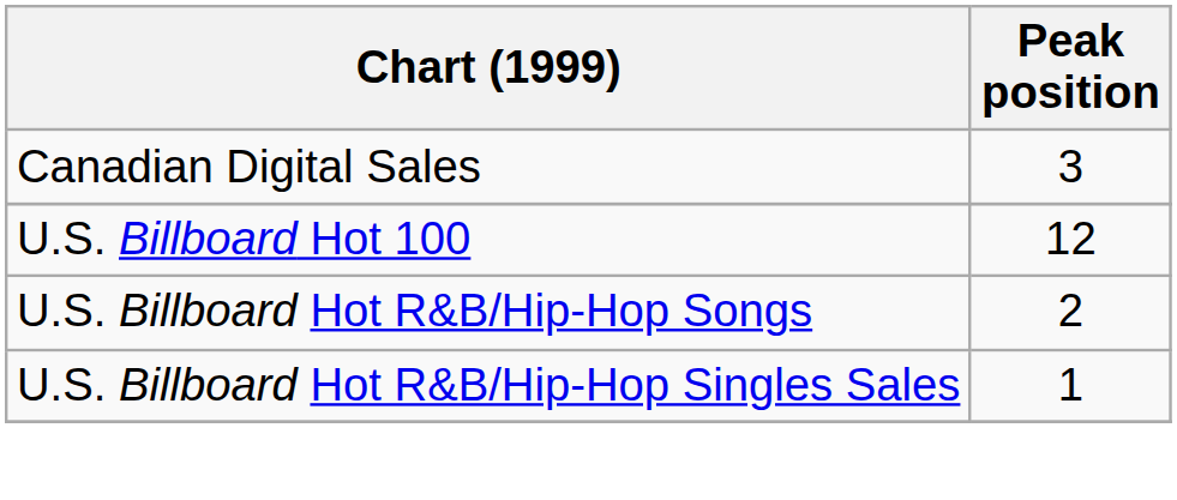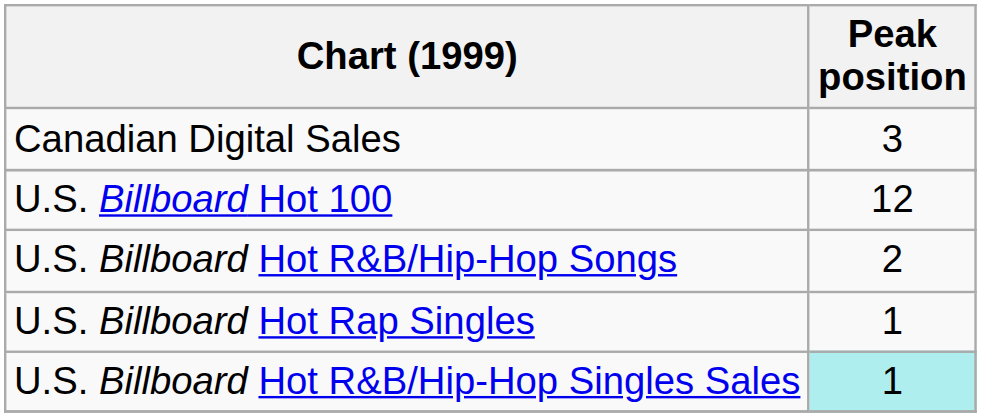 <table class="wikitable">
 <tr>
 <th align="left">Chart (1999)</th>
 <th align="left">Peak<br>position</th>
 </tr>
 <tr>
 <td align="left">Canadian Digital Sales</td>
 <td align="center">3</td>
 </tr>
 <tr>
 </tr>
 <tr>
 </tr>
 <tr>
 </tr>
 <tr>
 <td align="left">U.S. <a href='#'><em>Billboard</em> Hot 100</a></td>
 <td align="center">12</td>
 </tr>
 <tr>
 <td align="left">U.S. <em>Billboard</em> <a href='#'>Hot R&B/Hip-Hop Songs</a></td>
 <td align="center">2</td>
 </tr>
 <tr>
+<td align="left">U.S. <em>Billboard</em> <a href='#'>Hot Rap Singles</a></td>
+<td align="center">1</td>
+</tr>
+<tr>
 <td align="left">U.S. <em>Billboard</em> <a href='#'>Hot R&B/Hip-Hop Singles Sales</a></td>
-<td align="center">1</td>
+<td align="center" style="background: paleturquoise;">1</td>
 </tr>
 <tr>
 </tr>
 </table>
